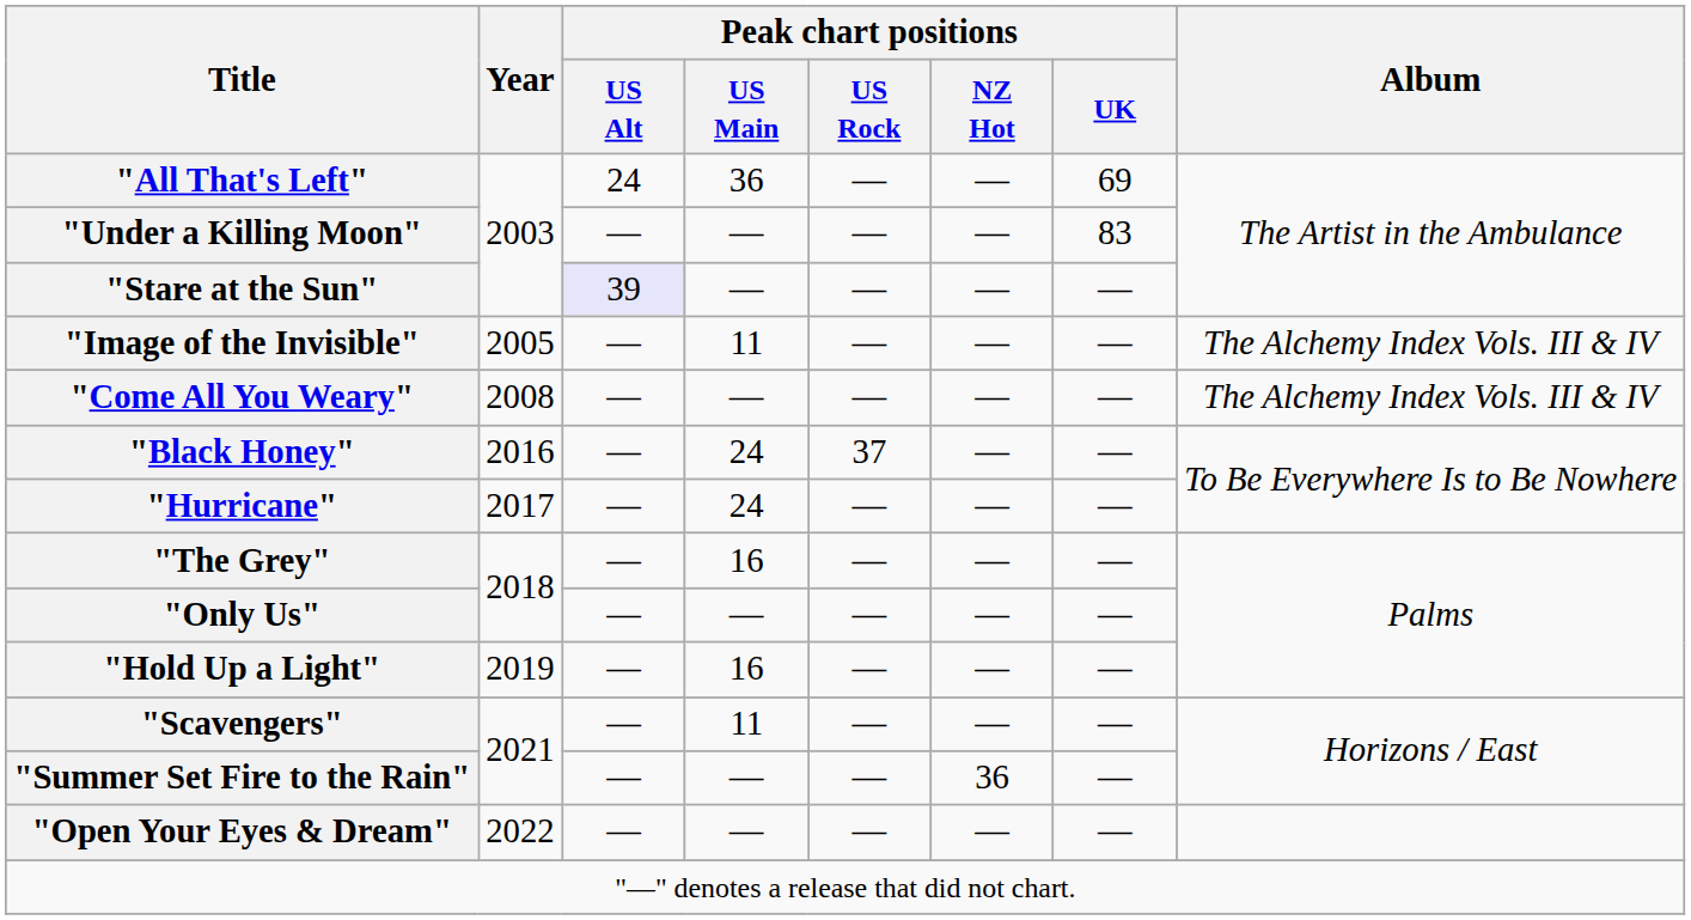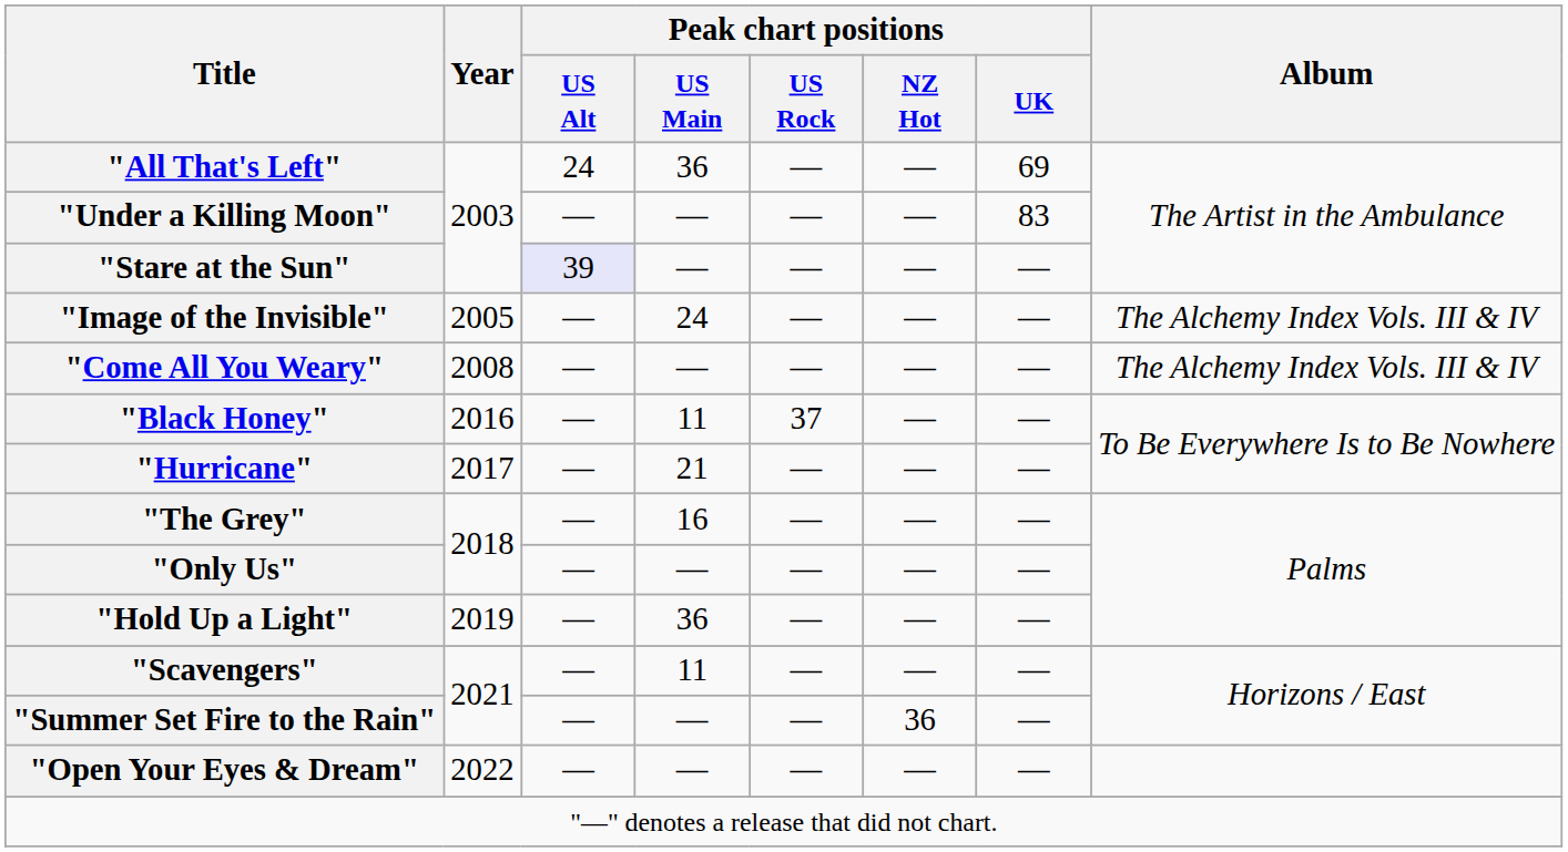 <table class="wikitable plainrowheaders" style="text-align:center">
 <tr>
 <th rowspan="2">Title</th>
 <th rowspan="2">Year</th>
 <th colspan="5">Peak chart positions</th>
 <th rowspan="2">Album</th>
 </tr>
 <tr>
 <th style="width:50px;"><small><a href='#'>US<br>Alt</a><br></small></th>
 <th style="width:50px;"><small><a href='#'>US<br>Main</a><br></small></th>
 <th style="width:50px;"><small><a href='#'>US<br>Rock</a></small><br></th>
 <th style="width:50px;"><small><a href='#'>NZ<br>Hot</a></small><br></th>
 <th style="width:50px;"><small><a href='#'>UK</a><br></small></th>
 </tr>
 <tr>
 <th scope="row">"<a href='#'>All That's Left</a>"</th>
 <td rowspan="3">2003</td>
 <td>24</td>
 <td>36</td>
 <td>—</td>
 <td>—</td>
 <td>69</td>
 <td rowspan="3"><em>The Artist in the Ambulance</em></td>
 </tr>
 <tr>
 <th scope="row">"Under a Killing Moon"</th>
 <td>—</td>
 <td>—</td>
 <td>—</td>
 <td>—</td>
 <td>83</td>
 </tr>
 <tr>
 <th scope="row">"Stare at the Sun"</th>
 <td style="background: lavender;">39</td>
 <td>—</td>
 <td>—</td>
 <td>—</td>
 <td>—</td>
 </tr>
 <tr>
 <th scope="row">"Image of the Invisible"</th>
 <td>2005</td>
 <td>—</td>
-<td>11</td>
+<td>24</td>
 <td>—</td>
 <td>—</td>
 <td>—</td>
 <td><em>The Alchemy Index Vols. III & IV</em></td>
 </tr>
 <tr>
 <th scope="row">"<a href='#'>Come All You Weary</a>"</th>
 <td>2008</td>
 <td>—</td>
 <td>—</td>
 <td>—</td>
 <td>—</td>
 <td>—</td>
 <td><em>The Alchemy Index Vols. III & IV</em></td>
 </tr>
 <tr>
 <th scope="row">"<a href='#'>Black Honey</a>"</th>
 <td>2016</td>
 <td>—</td>
-<td>24</td>
+<td>11</td>
 <td>37</td>
 <td>—</td>
 <td>—</td>
 <td rowspan="2"><em>To Be Everywhere Is to Be Nowhere</em></td>
 </tr>
 <tr>
 <th scope="row">"<a href='#'>Hurricane</a>"</th>
 <td>2017</td>
 <td>—</td>
-<td>24</td>
+<td>21</td>
 <td>—</td>
 <td>—</td>
 <td>—</td>
 </tr>
 <tr>
 <th scope="row">"The Grey"</th>
 <td rowspan="2">2018</td>
 <td>—</td>
 <td>16</td>
 <td>—</td>
 <td>—</td>
 <td>—</td>
 <td rowspan="3"><em>Palms</em></td>
 </tr>
 <tr>
 <th scope="row">"Only Us"</th>
 <td>—</td>
 <td>—</td>
 <td>—</td>
 <td>—</td>
 <td>—</td>
 </tr>
 <tr>
 <th scope="row">"Hold Up a Light"</th>
 <td>2019</td>
 <td>—</td>
-<td>16</td>
+<td>36</td>
 <td>—</td>
 <td>—</td>
 <td>—</td>
 </tr>
 <tr>
 <th scope="row">"Scavengers"</th>
 <td rowspan="2">2021</td>
 <td>—</td>
 <td>11</td>
 <td>—</td>
 <td>—</td>
 <td>—</td>
 <td rowspan="2"><em>Horizons / East</em></td>
 </tr>
 <tr>
 <th scope="row">"Summer Set Fire to the Rain"</th>
 <td>—</td>
 <td>—</td>
 <td>—</td>
 <td>36</td>
 <td>—</td>
 </tr>
 <tr>
 <th scope="row">"Open Your Eyes & Dream"</th>
 <td>2022</td>
 <td>—</td>
 <td>—</td>
 <td>—</td>
 <td>—</td>
 <td>—</td>
 <td></td>
 </tr>
 <tr>
 <td colspan="10"><small>"—" denotes a release that did not chart.</small></td>
 </tr>
 </table>
